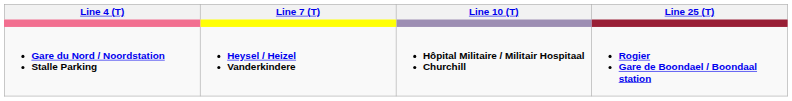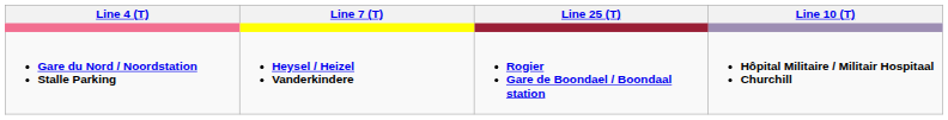 <table class=wikitable style="margin: 1em auto;">
 <tr style="text-align: center;">
 <th style="width: 25%; border-bottom: 12px solid rgb(242,111,144)"><a href='#'>Line 4 (T)</a></th>
 <th style="width: 25%; border-bottom: 12px solid rgb(255,255,5)"><a href='#'>Line 7 (T)</a></th>
+<th style="width: 25%; border-bottom: 12px solid rgb(153,31,54)"><a href='#'>Line 25 (T)</a></th>
 <th style="width: 25%; border-bottom: 12px solid rgb(157,142,179)"><a href='#'>Line 10 (T)</a></th>
-<th style="width: 25%; border-bottom: 12px solid rgb(153,31,54)"><a href='#'>Line 25 (T)</a></th>
 </tr>
 <tr style="vertical-align: top;">
 <td><br><ul><li><strong><a href='#'>Gare du Nord / Noordstation</a></strong></li><li><strong>Stalle Parking</strong></li></ul></td>
 <td><br><ul><li><strong><a href='#'>Heysel / Heizel</a></strong></li><li><strong>Vanderkindere</strong></li></ul></td>
+<td><br><ul><li><strong><a href='#'>Rogier</a></strong></li><li><strong><a href='#'>Gare de Boondael / Boondaal station</a></strong></li></ul></td>
 <td><br><ul><li><strong>Hôpital Militaire / Militair Hospitaal</strong></li><li><strong>Churchill</strong></li></ul></td>
-<td><br><ul><li><strong><a href='#'>Rogier</a></strong></li><li><strong><a href='#'>Gare de Boondael / Boondaal station</a></strong></li></ul></td>
 </tr>
 </table>
